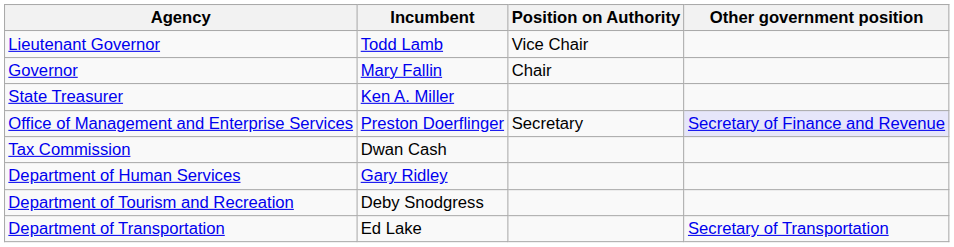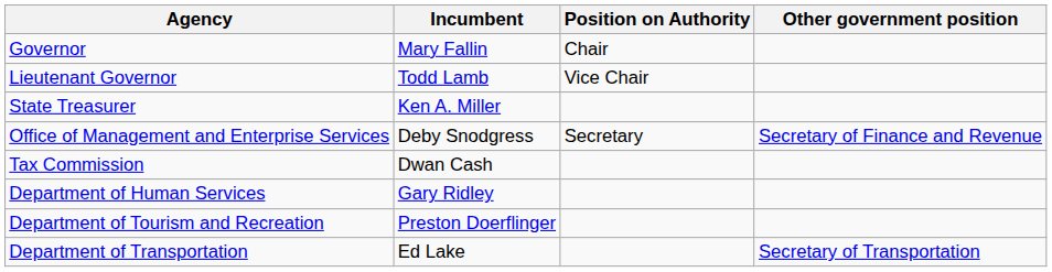 <table class="wikitable">
 <tr>
 <th>Agency</th>
 <th>Incumbent</th>
 <th>Position on Authority</th>
 <th>Other government position</th>
 </tr>
 <tr>
+<td><a href='#'>Governor</a></td>
+<td><a href='#'>Mary Fallin</a></td>
+<td>Chair</td>
+<td></td>
+</tr>
+<tr>
 <td><a href='#'>Lieutenant Governor</a></td>
 <td><a href='#'>Todd Lamb</a></td>
 <td>Vice Chair</td>
-<td></td>
-</tr>
-<tr>
-<td><a href='#'>Governor</a></td>
-<td><a href='#'>Mary Fallin</a></td>
-<td>Chair</td>
 <td></td>
 </tr>
 <tr>
 <td><a href='#'>State Treasurer</a></td>
 <td><a href='#'>Ken A. Miller</a></td>
 <td></td>
 <td></td>
 </tr>
 <tr>
 <td><a href='#'>Office of Management and Enterprise Services</a></td>
-<td><a href='#'>Preston Doerflinger</a></td>
+<td>Deby Snodgress</td>
 <td>Secretary</td>
-<td style="background: lavender;"><a href='#'>Secretary of Finance and Revenue</a></td>
+<td><a href='#'>Secretary of Finance and Revenue</a></td>
 </tr>
 <tr>
 <td><a href='#'>Tax Commission</a></td>
 <td>Dwan Cash</td>
 <td></td>
 <td></td>
 </tr>
 <tr>
 <td><a href='#'>Department of Human Services</a></td>
 <td><a href='#'>Gary Ridley</a></td>
 <td></td>
 <td></td>
 </tr>
 <tr>
 <td><a href='#'>Department of Tourism and Recreation</a></td>
-<td>Deby Snodgress</td>
+<td><a href='#'>Preston Doerflinger</a></td>
 <td></td>
 <td></td>
 </tr>
 <tr>
 <td><a href='#'>Department of Transportation</a></td>
 <td>Ed Lake</td>
 <td></td>
 <td><a href='#'>Secretary of Transportation</a></td>
 </tr>
 </table>
